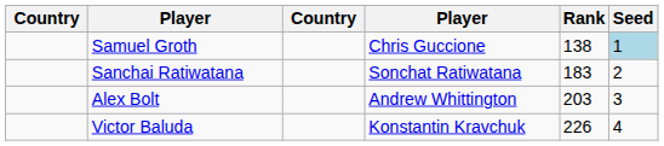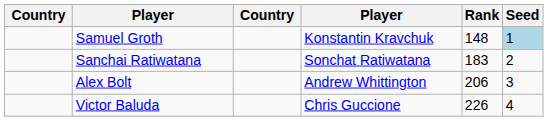 <table class="sortable wikitable">
 <tr>
 <th width="70">Country</th>
 <th width="175">Player</th>
 <th width="70">Country</th>
 <th width="175">Player</th>
 <th>Rank</th>
 <th>Seed</th>
 </tr>
 <tr>
 <td></td>
 <td><a href='#'>Samuel Groth</a></td>
 <td></td>
-<td><a href='#'>Chris Guccione</a></td>
-<td>138</td>
+<td><a href='#'>Konstantin Kravchuk</a></td>
+<td>148</td>
 <td style="background: lightblue;">1</td>
 </tr>
 <tr>
 <td></td>
 <td><a href='#'>Sanchai Ratiwatana</a></td>
 <td></td>
 <td><a href='#'>Sonchat Ratiwatana</a></td>
 <td>183</td>
 <td>2</td>
 </tr>
 <tr>
 <td></td>
 <td><a href='#'>Alex Bolt</a></td>
 <td></td>
 <td><a href='#'>Andrew Whittington</a></td>
-<td>203</td>
+<td>206</td>
 <td>3</td>
 </tr>
 <tr>
 <td></td>
 <td><a href='#'>Victor Baluda</a></td>
 <td></td>
-<td><a href='#'>Konstantin Kravchuk</a></td>
+<td><a href='#'>Chris Guccione</a></td>
 <td>226</td>
 <td>4</td>
 </tr>
 </table>
